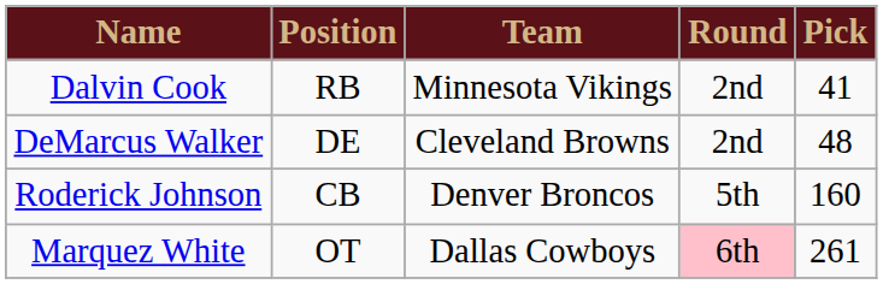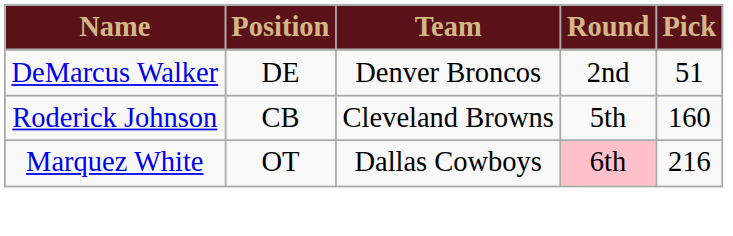 <table class="wikitable" style="text-align: center;">
 <tr>
 <th style="background:#5a1118; color:#d3b787;">Name</th>
 <th style="background:#5a1118; color:#d3b787;">Position</th>
 <th style="background:#5a1118; color:#d3b787;">Team</th>
 <th style="background:#5a1118; color:#d3b787;">Round</th>
 <th style="background:#5a1118; color:#d3b787;">Pick</th>
 </tr>
 <tr>
-<td><a href='#'>Dalvin Cook</a></td>
-<td>RB</td>
-<td>Minnesota Vikings</td>
-<td>2nd</td>
-<td>41</td>
-</tr>
-<tr>
 <td><a href='#'>DeMarcus Walker</a></td>
 <td>DE</td>
-<td>Cleveland Browns</td>
+<td>Denver Broncos</td>
 <td>2nd</td>
-<td>48</td>
+<td>51</td>
 </tr>
 <tr>
 <td><a href='#'>Roderick Johnson</a></td>
 <td>CB</td>
-<td>Denver Broncos</td>
+<td>Cleveland Browns</td>
 <td>5th</td>
 <td>160</td>
 </tr>
 <tr>
 <td><a href='#'>Marquez White</a></td>
 <td>OT</td>
 <td>Dallas Cowboys</td>
 <td style="background: pink;">6th</td>
-<td>261</td>
+<td>216</td>
 </tr>
 </table>
